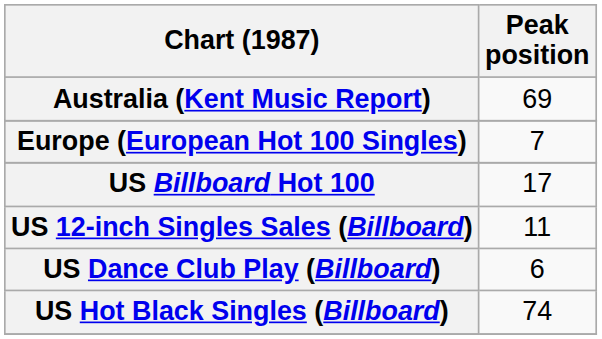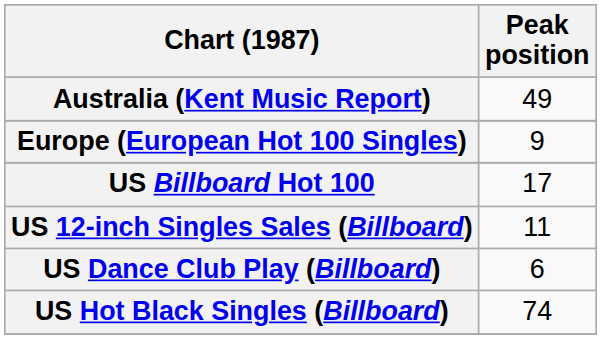 <table class="wikitable sortable plainrowheaders" style="text-align:center">
 <tr>
 <th>Chart (1987)</th>
 <th>Peak<br>position</th>
 </tr>
 <tr>
 <th scope="row">Australia (<a href='#'>Kent Music Report</a>)</th>
-<td>69</td>
+<td>49</td>
 </tr>
 <tr>
 </tr>
 <tr>
 </tr>
 <tr>
 </tr>
 <tr>
 <th scope="row">Europe (<a href='#'>European Hot 100 Singles</a>)</th>
-<td>7</td>
+<td>9</td>
 </tr>
 <tr>
 </tr>
 <tr>
 </tr>
 <tr>
 </tr>
 <tr>
 </tr>
 <tr>
 </tr>
 <tr>
 </tr>
 <tr>
 </tr>
 <tr>
 </tr>
 <tr>
 <th scope="row">US <a href='#'><em>Billboard</em> Hot 100</a></th>
 <td>17</td>
 </tr>
 <tr>
 <th scope="row">US <a href='#'>12-inch Singles Sales</a> (<em><a href='#'>Billboard</a></em>)</th>
 <td>11</td>
 </tr>
 <tr>
 <th scope="row">US <a href='#'>Dance Club Play</a> (<em><a href='#'>Billboard</a></em>)</th>
 <td>6</td>
 </tr>
 <tr>
 <th scope="row">US <a href='#'>Hot Black Singles</a> (<em><a href='#'>Billboard</a></em>)</th>
 <td>74</td>
 </tr>
 <tr>
 </tr>
 </table>
